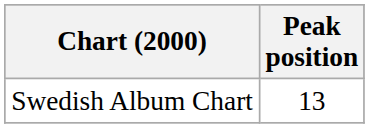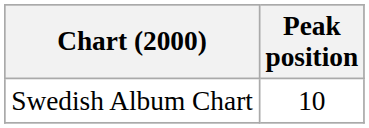 <table class="wikitable sortable" ! style="background:#fff;">
 <tr>
 <th align="left">Chart (2000)</th>
 <th align="left">Peak<br>position</th>
 </tr>
 <tr>
 <td align="left">Swedish Album Chart</td>
-<td style="text-align:center;">13<br></td>
+<td style="text-align:center;">10<br></td>
 </tr>
 </table>
